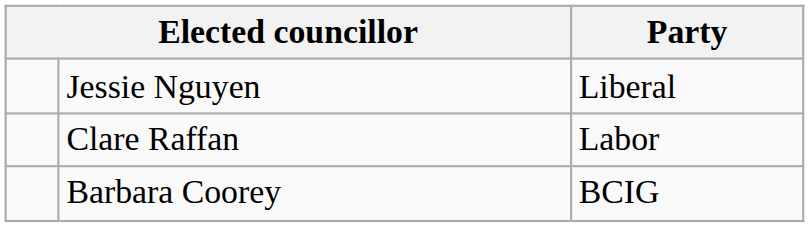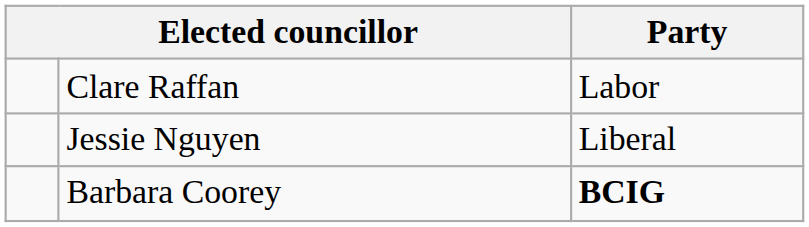 <table class="wikitable" style="float:right;clear:right;width:30%">
 <tr>
 <th colspan="2">Elected councillor</th>
 <th>Party</th>
+</tr>
+<tr>
+<td> </td>
+<td>Clare Raffan</td>
+<td>Labor</td>
 </tr>
 <tr>
 <td> </td>
 <td>Jessie Nguyen</td>
 <td>Liberal</td>
 </tr>
 <tr>
 <td> </td>
-<td>Clare Raffan</td>
-<td>Labor</td>
-</tr>
-<tr>
-<td> </td>
 <td>Barbara Coorey</td>
-<td>BCIG</td>
+<td><strong>BCIG</strong></td>
 </tr>
 </table>
